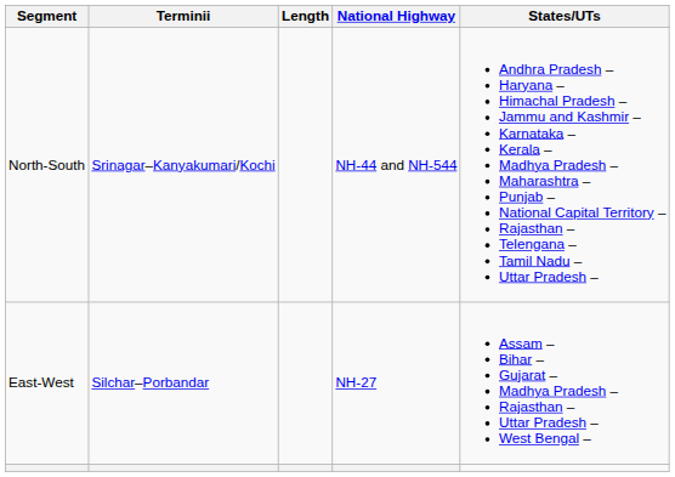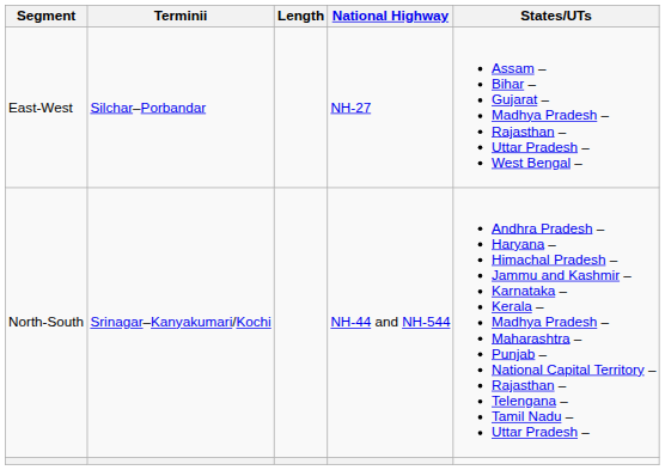 <table class="wikitable" style="text-align:left;" style="font-size: 90%">
 <tr>
 <th>Segment</th>
 <th>Terminii</th>
 <th>Length</th>
 <th><a href='#'>National Highway</a></th>
 <th>States/UTs</th>
 </tr>
 <tr>
+<td>East-West</td>
+<td><a href='#'>Silchar</a>–<a href='#'>Porbandar</a></td>
+<td></td>
+<td><a href='#'>NH-27</a></td>
+<td><br><ul><li><a href='#'>Assam</a> – </li><li><a href='#'>Bihar</a> – </li><li><a href='#'>Gujarat</a> – </li><li><a href='#'>Madhya Pradesh</a> – </li><li><a href='#'>Rajasthan</a> – </li><li><a href='#'>Uttar Pradesh</a> – </li><li><a href='#'>West Bengal</a> – </li></ul></td>
+</tr>
+<tr>
 <td>North-South</td>
 <td><a href='#'>Srinagar</a>–<a href='#'>Kanyakumari</a>/<a href='#'>Kochi</a></td>
 <td></td>
 <td><a href='#'>NH-44</a> and <a href='#'>NH-544</a></td>
 <td><br><ul><li><a href='#'>Andhra Pradesh</a> – </li><li><a href='#'>Haryana</a> – </li><li><a href='#'>Himachal Pradesh</a> – </li><li><a href='#'>Jammu and Kashmir</a> – </li><li><a href='#'>Karnataka</a> – </li><li><a href='#'>Kerala</a> – </li><li><a href='#'>Madhya Pradesh</a> – </li><li><a href='#'>Maharashtra</a> – </li><li><a href='#'>Punjab</a> – </li><li><a href='#'>National Capital Territory</a> – </li><li><a href='#'>Rajasthan</a> – </li><li><a href='#'>Telengana</a> – </li><li><a href='#'>Tamil Nadu</a> – </li><li><a href='#'>Uttar Pradesh</a> – </li></ul></td>
-</tr>
-<tr>
-<td>East-West</td>
-<td><a href='#'>Silchar</a>–<a href='#'>Porbandar</a></td>
-<td></td>
-<td><a href='#'>NH-27</a></td>
-<td><br><ul><li><a href='#'>Assam</a> – </li><li><a href='#'>Bihar</a> – </li><li><a href='#'>Gujarat</a> – </li><li><a href='#'>Madhya Pradesh</a> – </li><li><a href='#'>Rajasthan</a> – </li><li><a href='#'>Uttar Pradesh</a> – </li><li><a href='#'>West Bengal</a> – </li></ul></td>
 </tr>
 <tr>
 <th></th>
 <th></th>
 <th></th>
 <th></th>
 </tr>
 </table>
